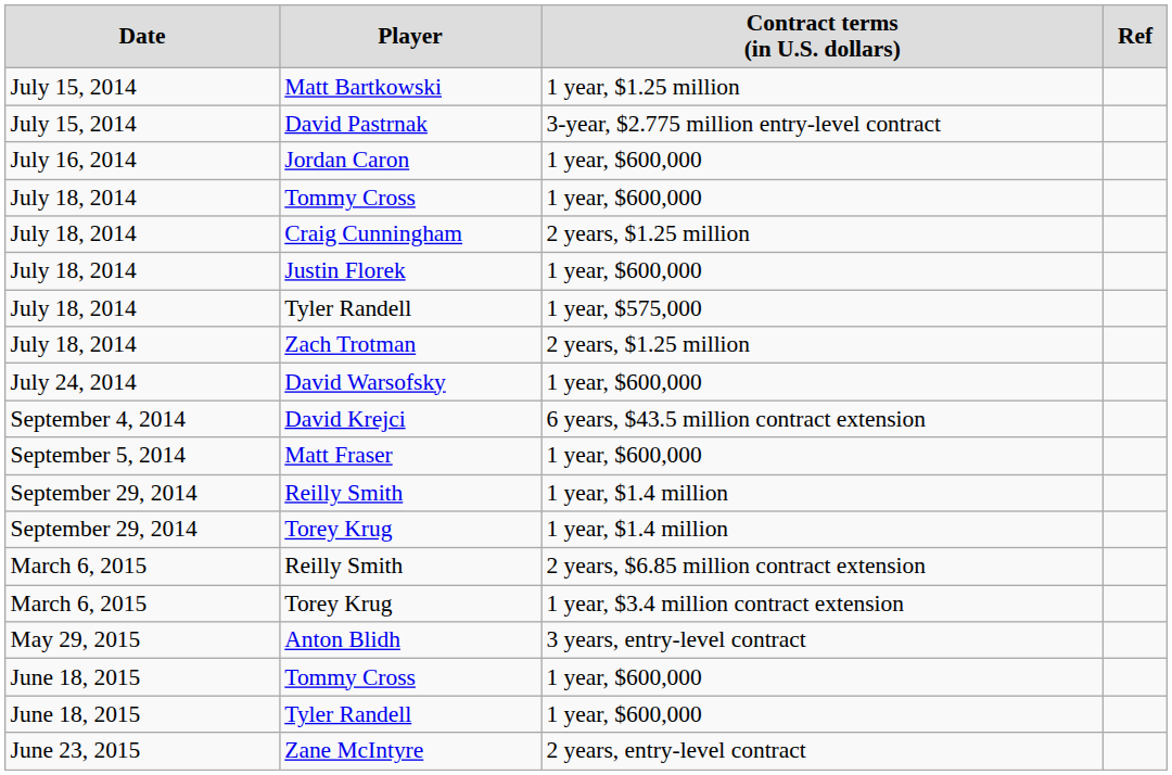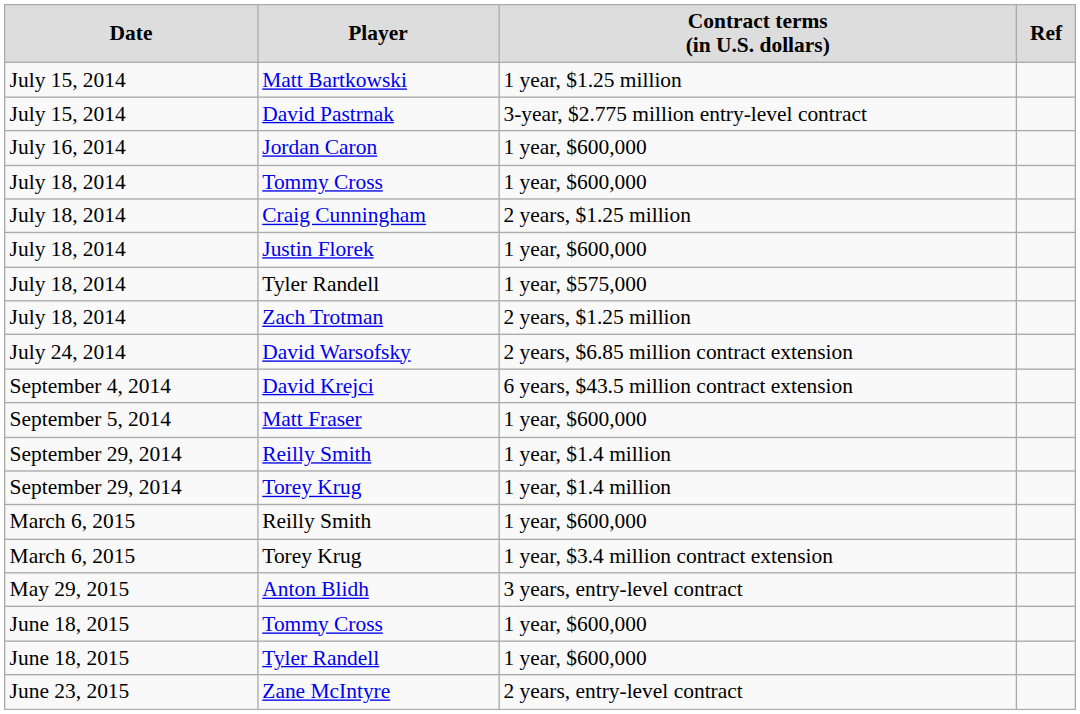 <table class="wikitable" style="border-collapse: collapse; width: 50em; padding: 3;">
 <tr align="center" bgcolor="#dddddd">
 <td><strong>Date</strong></td>
 <td><strong>Player</strong></td>
 <td><strong>Contract terms</strong><br><strong>(in U.S. dollars)</strong></td>
 <td><strong>Ref</strong></td>
 </tr>
 <tr>
 <td>July 15, 2014</td>
 <td><a href='#'>Matt Bartkowski</a></td>
 <td>1 year, $1.25 million</td>
 <td></td>
 </tr>
 <tr>
 <td>July 15, 2014</td>
 <td><a href='#'>David Pastrnak</a></td>
 <td>3-year, $2.775 million entry-level contract</td>
 <td></td>
 </tr>
 <tr>
 <td>July 16, 2014</td>
 <td><a href='#'>Jordan Caron</a></td>
 <td>1 year, $600,000</td>
 <td></td>
 </tr>
 <tr>
 <td>July 18, 2014</td>
 <td><a href='#'>Tommy Cross</a></td>
 <td>1 year, $600,000</td>
 <td></td>
 </tr>
 <tr>
 <td>July 18, 2014</td>
 <td><a href='#'>Craig Cunningham</a></td>
 <td>2 years, $1.25 million</td>
 <td></td>
 </tr>
 <tr>
 <td>July 18, 2014</td>
 <td><a href='#'>Justin Florek</a></td>
 <td>1 year, $600,000</td>
 <td></td>
 </tr>
 <tr>
 <td>July 18, 2014</td>
 <td>Tyler Randell</td>
 <td>1 year, $575,000</td>
 <td></td>
 </tr>
 <tr>
 <td>July 18, 2014</td>
 <td><a href='#'>Zach Trotman</a></td>
 <td>2 years, $1.25 million</td>
 <td></td>
 </tr>
 <tr>
 <td>July 24, 2014</td>
 <td><a href='#'>David Warsofsky</a></td>
-<td>1 year, $600,000</td>
+<td>2 years, $6.85 million contract extension</td>
 <td></td>
 </tr>
 <tr>
 <td>September 4, 2014</td>
 <td><a href='#'>David Krejci</a></td>
 <td>6 years, $43.5 million contract extension</td>
 <td></td>
 </tr>
 <tr>
 <td>September 5, 2014</td>
 <td><a href='#'>Matt Fraser</a></td>
 <td>1 year, $600,000</td>
 <td></td>
 </tr>
 <tr>
 <td>September 29, 2014</td>
 <td><a href='#'>Reilly Smith</a></td>
 <td>1 year, $1.4 million</td>
 <td></td>
 </tr>
 <tr>
 <td>September 29, 2014</td>
 <td><a href='#'>Torey Krug</a></td>
 <td>1 year, $1.4 million</td>
 <td></td>
 </tr>
 <tr>
 <td>March 6, 2015</td>
 <td>Reilly Smith</td>
-<td>2 years, $6.85 million contract extension</td>
+<td>1 year, $600,000</td>
 <td></td>
 </tr>
 <tr>
 <td>March 6, 2015</td>
 <td>Torey Krug</td>
 <td>1 year, $3.4 million contract extension</td>
 <td></td>
 </tr>
 <tr>
 <td>May 29, 2015</td>
 <td><a href='#'>Anton Blidh</a></td>
 <td>3 years, entry-level contract</td>
 <td></td>
 </tr>
 <tr>
 <td>June 18, 2015</td>
 <td><a href='#'>Tommy Cross</a></td>
 <td>1 year, $600,000</td>
 <td></td>
 </tr>
 <tr>
 <td>June 18, 2015</td>
 <td><a href='#'>Tyler Randell</a></td>
 <td>1 year, $600,000</td>
 <td></td>
 </tr>
 <tr>
 <td>June 23, 2015</td>
 <td><a href='#'>Zane McIntyre</a></td>
 <td>2 years, entry-level contract</td>
 <td></td>
 </tr>
 </table>
